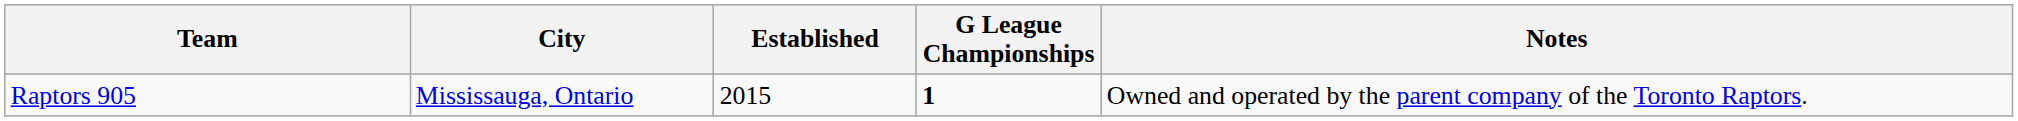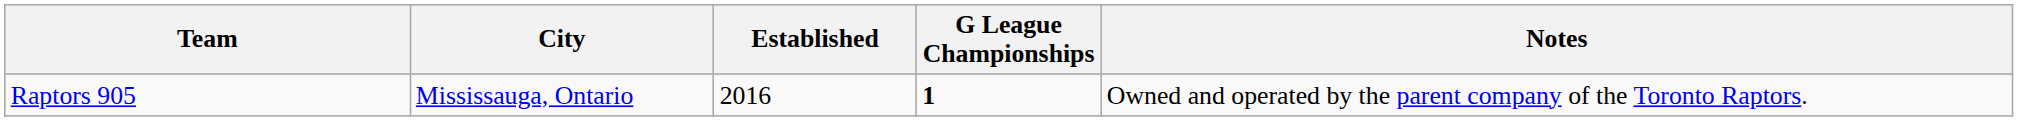 <table class="wikitable">
 <tr>
 <th bgcolor="#DDDDFF" width="20%">Team</th>
 <th bgcolor="#DDDDFF" width="15%">City</th>
 <th bgcolor="#DDDDFF" width="10%">Established</th>
 <th bgcolor="#DDDDFF" width="5%">G League Championships</th>
 <th bgcolor="#DDDDFF" width="45%">Notes</th>
 </tr>
 <tr>
 <td><a href='#'>Raptors 905</a></td>
 <td><a href='#'>Mississauga, Ontario</a></td>
-<td>2015</td>
+<td>2016</td>
 <td><strong>1</strong></td>
 <td>Owned and operated by the <a href='#'>parent company</a> of the <a href='#'>Toronto Raptors</a>.</td>
 </tr>
 </table>
